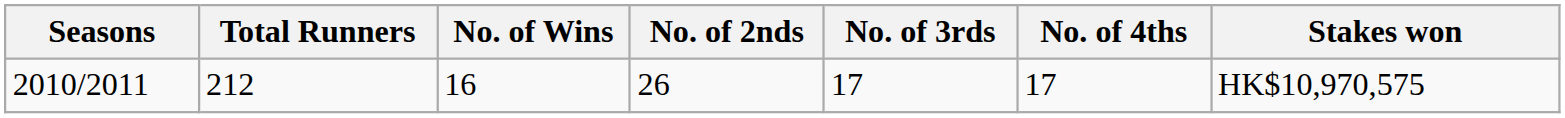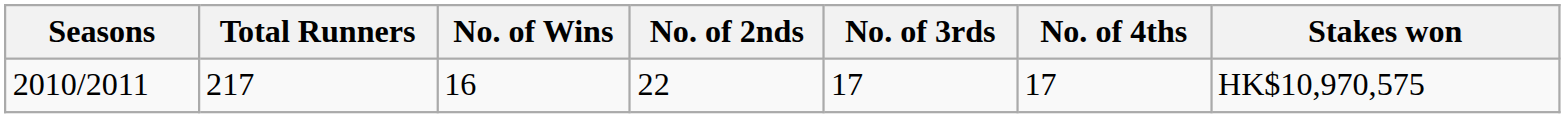 <table class="wikitable sortable" style="font-size:90%;">
 <tr>
 <th width="80px">Seasons</th>
 <th width="100px">Total Runners</th>
 <th width="80px">No. of Wins</th>
 <th width="80px">No. of 2nds</th>
 <th width="80px">No. of 3rds</th>
 <th width="80px">No. of 4ths</th>
 <th width="150px">Stakes won</th>
 </tr>
 <tr>
 <td>2010/2011</td>
-<td>212</td>
+<td>217</td>
 <td>16</td>
-<td>26</td>
+<td>22</td>
 <td>17</td>
 <td>17</td>
 <td>HK$10,970,575</td>
 </tr>
 </table>
